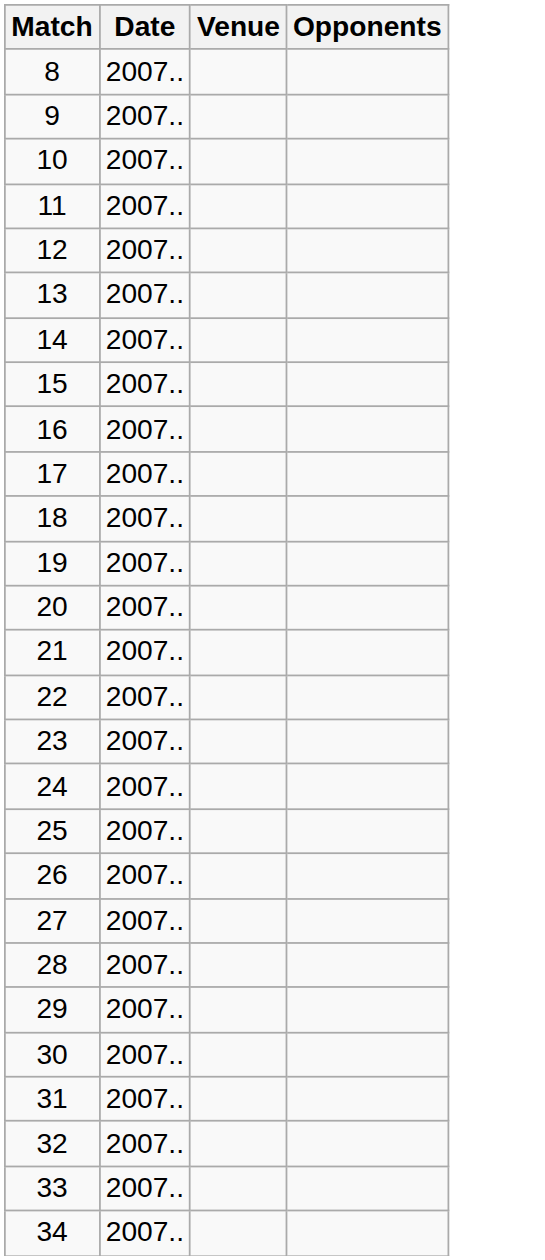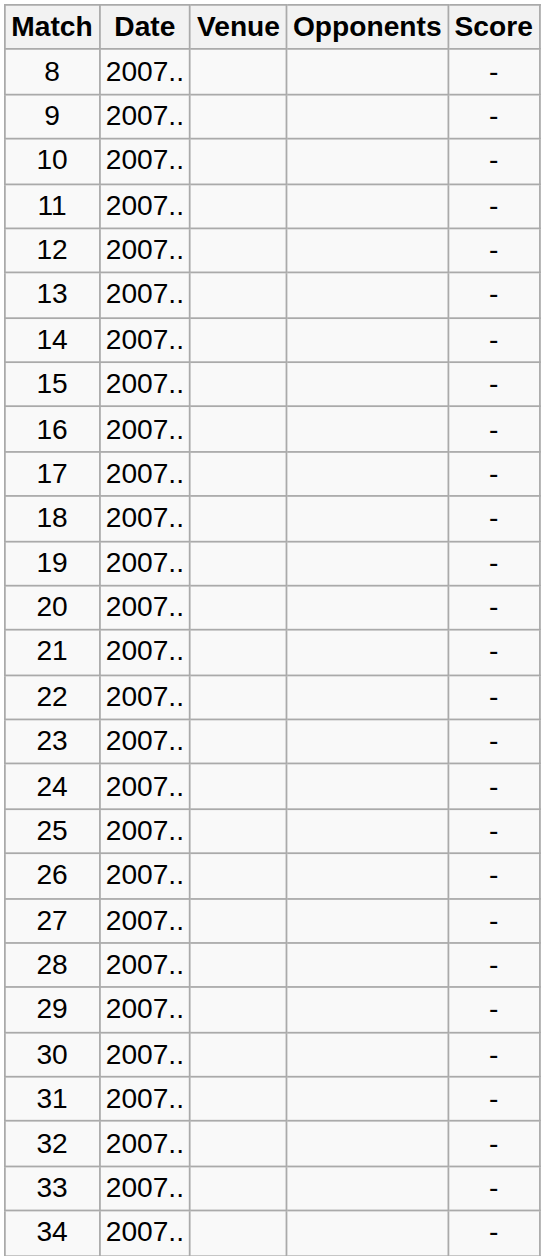 <table class="wikitable" style="text-align:center;">
 <tr>
 <th>Match</th>
 <th>Date</th>
 <th>Venue</th>
 <th>Opponents</th>
+<th>Score</th>
 </tr>
 <tr>
 <td>8</td>
 <td>2007..</td>
 <td></td>
 <td></td>
+<td>-</td>
 </tr>
 <tr>
 <td>9</td>
 <td>2007..</td>
 <td></td>
 <td></td>
+<td>-</td>
 </tr>
 <tr>
 <td>10</td>
 <td>2007..</td>
 <td></td>
 <td></td>
+<td>-</td>
 </tr>
 <tr>
 <td>11</td>
 <td>2007..</td>
 <td></td>
 <td></td>
+<td>-</td>
 </tr>
 <tr>
 <td>12</td>
 <td>2007..</td>
 <td></td>
 <td></td>
+<td>-</td>
 </tr>
 <tr>
 <td>13</td>
 <td>2007..</td>
 <td></td>
 <td></td>
+<td>-</td>
 </tr>
 <tr>
 <td>14</td>
 <td>2007..</td>
 <td></td>
 <td></td>
+<td>-</td>
 </tr>
 <tr>
 <td>15</td>
 <td>2007..</td>
 <td></td>
 <td></td>
+<td>-</td>
 </tr>
 <tr>
 <td>16</td>
 <td>2007..</td>
 <td></td>
 <td></td>
+<td>-</td>
 </tr>
 <tr>
 <td>17</td>
 <td>2007..</td>
 <td></td>
 <td></td>
+<td>-</td>
 </tr>
 <tr>
 <td>18</td>
 <td>2007..</td>
 <td></td>
 <td></td>
+<td>-</td>
 </tr>
 <tr>
 <td>19</td>
 <td>2007..</td>
 <td></td>
 <td></td>
+<td>-</td>
 </tr>
 <tr>
 <td>20</td>
 <td>2007..</td>
 <td></td>
 <td></td>
+<td>-</td>
 </tr>
 <tr>
 <td>21</td>
 <td>2007..</td>
 <td></td>
 <td></td>
+<td>-</td>
 </tr>
 <tr>
 <td>22</td>
 <td>2007..</td>
 <td></td>
 <td></td>
+<td>-</td>
 </tr>
 <tr>
 <td>23</td>
 <td>2007..</td>
 <td></td>
 <td></td>
+<td>-</td>
 </tr>
 <tr>
 <td>24</td>
 <td>2007..</td>
 <td></td>
 <td></td>
+<td>-</td>
 </tr>
 <tr>
 <td>25</td>
 <td>2007..</td>
 <td></td>
 <td></td>
+<td>-</td>
 </tr>
 <tr>
 <td>26</td>
 <td>2007..</td>
 <td></td>
 <td></td>
+<td>-</td>
 </tr>
 <tr>
 <td>27</td>
 <td>2007..</td>
 <td></td>
 <td></td>
+<td>-</td>
 </tr>
 <tr>
 <td>28</td>
 <td>2007..</td>
 <td></td>
 <td></td>
+<td>-</td>
 </tr>
 <tr>
 <td>29</td>
 <td>2007..</td>
 <td></td>
 <td></td>
+<td>-</td>
 </tr>
 <tr>
 <td>30</td>
 <td>2007..</td>
 <td></td>
 <td></td>
+<td>-</td>
 </tr>
 <tr>
 <td>31</td>
 <td>2007..</td>
 <td></td>
 <td></td>
+<td>-</td>
 </tr>
 <tr>
 <td>32</td>
 <td>2007..</td>
 <td></td>
 <td></td>
+<td>-</td>
 </tr>
 <tr>
 <td>33</td>
 <td>2007..</td>
 <td></td>
 <td></td>
+<td>-</td>
 </tr>
 <tr>
 <td>34</td>
 <td>2007..</td>
 <td></td>
 <td></td>
+<td>-</td>
 </tr>
 </table>
